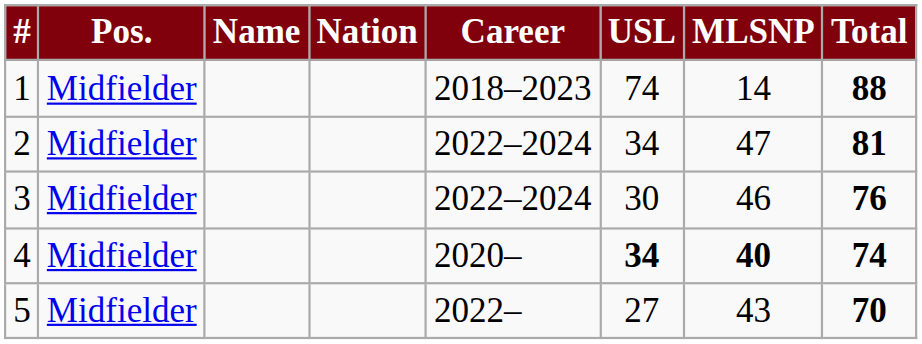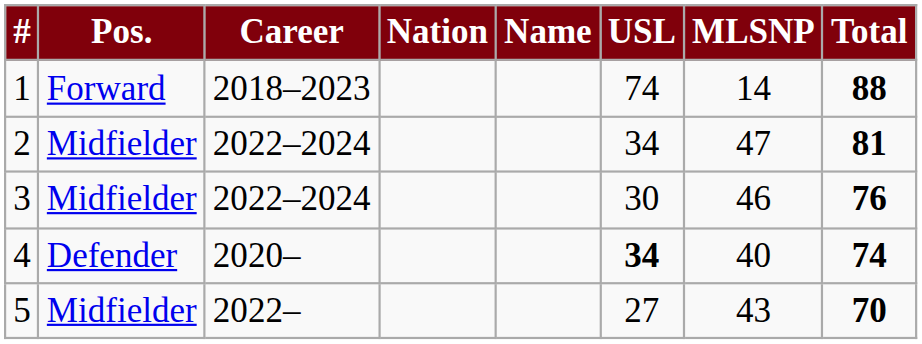 <table class="wikitable sortable" style="text-align:center;">
 <tr>
 <th style="background:#80000B; color:#FFFFFF;" scope="col">#</th>
 <th style="background:#80000B; color:#FFFFFF;" scope="col">Pos.</th>
+<th style="background:#80000B; color:#FFFFFF;" scope="col">Career</th>
+<th style="background:#80000B; color:#FFFFFF;" scope="col">Nation</th>
 <th style="background:#80000B; color:#FFFFFF;" scope="col">Name</th>
-<th style="background:#80000B; color:#FFFFFF;" scope="col">Nation</th>
-<th style="background:#80000B; color:#FFFFFF;" scope="col">Career</th>
 <th style="background:#80000B; color:#FFFFFF;" scope="col">USL</th>
 <th style="background:#80000B; color:#FFFFFF;" scope="col">MLSNP</th>
 <th style="background:#80000B; color:#FFFFFF;" scope="col">Total</th>
 </tr>
 <tr>
 <td>1</td>
-<td style="text-align:left;"><a href='#'>Midfielder</a></td>
+<td style="text-align:left;"><a href='#'>Forward</a></td>
+<td style="text-align:left;">2018–2023</td>
 <td style="text-align:left;"></td>
 <td style="text-align:left;"></td>
-<td style="text-align:left;">2018–2023</td>
 <td>74</td>
 <td>14</td>
 <td><strong>88</strong></td>
 </tr>
 <tr>
 <td>2</td>
 <td style="text-align:left;"><a href='#'>Midfielder</a></td>
+<td style="text-align:left;">2022–2024</td>
 <td style="text-align:left;"></td>
 <td style="text-align:left;"></td>
-<td style="text-align:left;">2022–2024</td>
 <td>34</td>
 <td>47</td>
 <td><strong>81</strong></td>
 </tr>
 <tr>
 <td>3</td>
 <td style="text-align:left;"><a href='#'>Midfielder</a></td>
+<td style="text-align:left;">2022–2024</td>
 <td style="text-align:left;"></td>
 <td style="text-align:left;"></td>
-<td style="text-align:left;">2022–2024</td>
 <td>30</td>
 <td>46</td>
 <td><strong>76</strong></td>
 </tr>
 <tr>
 <td>4</td>
-<td style="text-align:left;"><a href='#'>Midfielder</a></td>
+<td style="text-align:left;"><a href='#'>Defender</a></td>
+<td style="text-align:left;">2020–</td>
+<td style="text-align:left;"></td>
 <td style="text-align:left;"><strong></strong></td>
-<td style="text-align:left;"></td>
-<td style="text-align:left;">2020–</td>
 <td><strong>34</strong></td>
-<td><strong>40</strong></td>
+<td>40</td>
 <td><strong>74</strong></td>
 </tr>
 <tr>
 <td>5</td>
 <td style="text-align:left;"><a href='#'>Midfielder</a></td>
+<td style="text-align:left;">2022–</td>
+<td style="text-align:left;"></td>
 <td style="text-align:left;"><strong></strong></td>
-<td style="text-align:left;"></td>
-<td style="text-align:left;">2022–</td>
 <td>27</td>
 <td>43</td>
 <td><strong>70</strong></td>
 </tr>
 </table>
